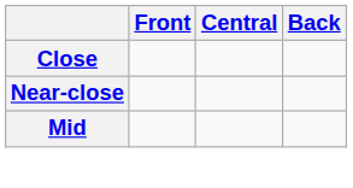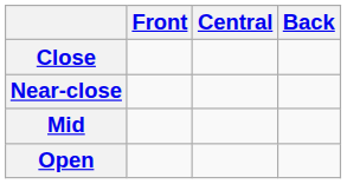 <table class="wikitable" style="text-align:center">
 <tr>
 <th></th>
 <th><a href='#'>Front</a></th>
 <th><a href='#'>Central</a></th>
 <th><a href='#'>Back</a></th>
 </tr>
 <tr>
 <th><a href='#'>Close</a></th>
 <td></td>
 <td></td>
 <td></td>
 </tr>
 <tr align="center">
 <th><a href='#'>Near-close</a></th>
 <td></td>
 <td></td>
 <td></td>
 </tr>
 <tr>
 <th><a href='#'>Mid</a></th>
 <td></td>
 <td></td>
 <td></td>
 </tr>
+<tr align="center">
+<th><a href='#'>Open</a></th>
+<td></td>
+<td></td>
+<td></td>
+</tr>
 </table>
